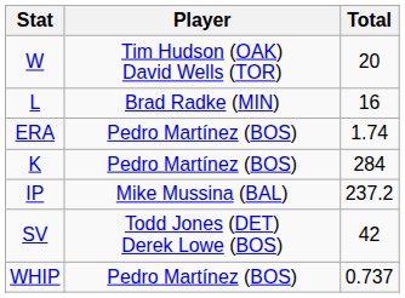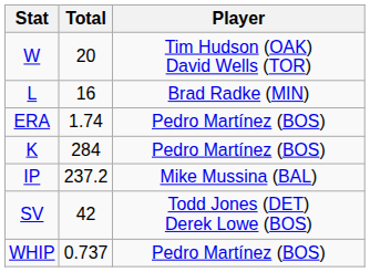 <table class="wikitable" style="text-align:center;">
 <tr>
 <th style="width:15%">Stat</th>
+<th style="width:15%">Total</th>
 <th>Player</th>
-<th style="width:15%">Total</th>
 </tr>
 <tr>
 <td><a href='#'>W</a></td>
+<td>20</td>
 <td><a href='#'>Tim Hudson</a> (<a href='#'>OAK</a>)<br><a href='#'>David Wells</a> (<a href='#'>TOR</a>)</td>
-<td>20</td>
 </tr>
 <tr>
 <td><a href='#'>L</a></td>
+<td>16</td>
 <td><a href='#'>Brad Radke</a> (<a href='#'>MIN</a>)</td>
-<td>16</td>
 </tr>
 <tr>
 <td><a href='#'>ERA</a></td>
+<td>1.74</td>
 <td><a href='#'>Pedro Martínez</a> (<a href='#'>BOS</a>)</td>
-<td>1.74</td>
 </tr>
 <tr>
 <td><a href='#'>K</a></td>
+<td>284</td>
 <td><a href='#'>Pedro Martínez</a> (<a href='#'>BOS</a>)</td>
-<td>284</td>
 </tr>
 <tr>
 <td><a href='#'>IP</a></td>
+<td>237.2</td>
 <td><a href='#'>Mike Mussina</a> (<a href='#'>BAL</a>)</td>
-<td>237.2</td>
 </tr>
 <tr>
 <td><a href='#'>SV</a></td>
+<td>42</td>
 <td><a href='#'>Todd Jones</a> (<a href='#'>DET</a>)<br><a href='#'>Derek Lowe</a> (<a href='#'>BOS</a>)</td>
-<td>42</td>
 </tr>
 <tr>
 <td><a href='#'>WHIP</a></td>
+<td>0.737</td>
 <td><a href='#'>Pedro Martínez</a> (<a href='#'>BOS</a>)</td>
-<td>0.737</td>
 </tr>
 </table>
